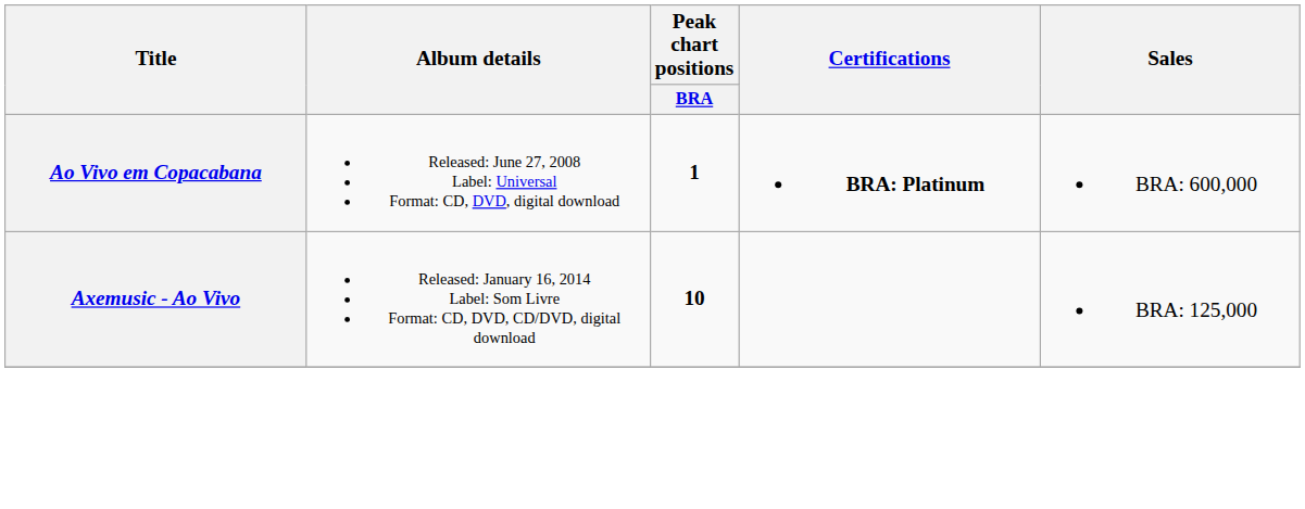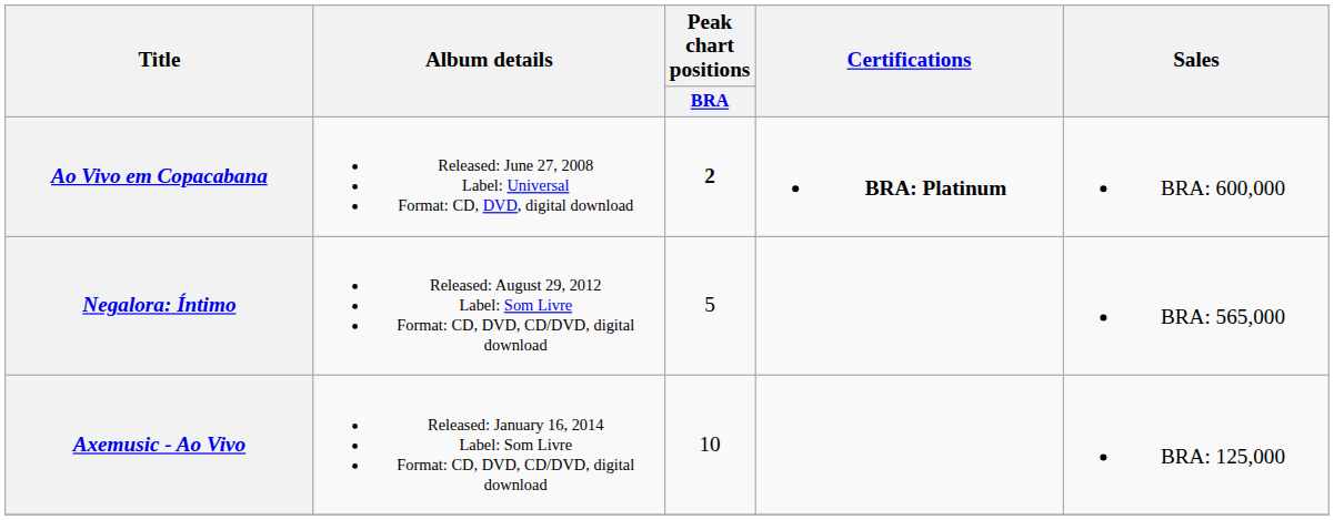 <table class="wikitable plainrowheaders" style="text-align:center;" border="1">
 <tr>
 <th scope="col" rowspan="2" style="width:14em;">Title</th>
 <th scope="col" rowspan="2" style="width:16em;">Album details</th>
 <th scope="col" colspan="1">Peak chart positions</th>
 <th scope="col" rowspan="2" style="width:14em;"><a href='#'>Certifications</a></th>
 <th scope="col" rowspan="2" style="width:12em;">Sales</th>
 </tr>
 <tr>
 <th scope="col" style="width:2.75em;font-size:85%;"><a href='#'>BRA</a><br></th>
 </tr>
 <tr>
 <th scope="row"><em><a href='#'>Ao Vivo em Copacabana</a></em></th>
 <td style="font-size:12px;"><br><ul><li>Released: June 27, 2008</li><li>Label: <a href='#'>Universal</a></li><li>Format: CD, <a href='#'>DVD</a>, digital download</li></ul></td>
-<td><strong>1</strong></td>
+<td><strong>2</strong></td>
 <td><strong><br><ul><li>BRA: Platinum</li></ul></strong></td>
 <td><br><ul><li>BRA: 600,000</li></ul></td>
 </tr>
 <tr>
+<th scope="row"><em><a href='#'>Negalora: Íntimo</a></em></th>
+<td style="font-size:12px;"><br><ul><li>Released: August 29, 2012</li><li>Label: <a href='#'>Som Livre</a></li><li>Format: CD, DVD, CD/DVD, digital download</li></ul></td>
+<td>5</td>
+<td></td>
+<td><br><ul><li>BRA: 565,000</li></ul></td>
+</tr>
+<tr>
 <th scope="row"><em><a href='#'>Axemusic - Ao Vivo</a></em></th>
 <td style="font-size:12px;"><br><ul><li>Released: January 16, 2014</li><li>Label: Som Livre</li><li>Format: CD, DVD, CD/DVD, digital download</li></ul></td>
-<td><strong>10</strong></td>
+<td>10</td>
 <td></td>
 <td><br><ul><li>BRA: 125,000</li></ul></td>
 </tr>
 <tr>
 </tr>
 </table>
